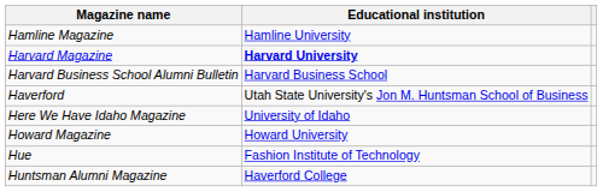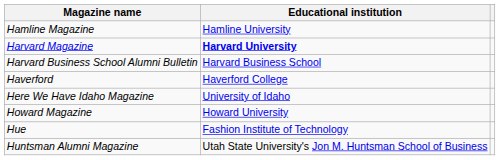 <table class="wikitable">
 <tr>
 <th>Magazine name</th>
 <th>Educational institution</th>
 <th></th>
 </tr>
 <tr>
 <td><em>Hamline Magazine</em></td>
 <td><a href='#'>Hamline University</a></td>
 <td></td>
 </tr>
 <tr>
 <td><em><a href='#'>Harvard Magazine</a></em></td>
 <td><strong><a href='#'>Harvard University</a></strong></td>
 <td></td>
 </tr>
 <tr>
 <td><em>Harvard Business School Alumni Bulletin</em></td>
 <td><a href='#'>Harvard Business School</a></td>
 <td></td>
 </tr>
 <tr>
 <td><em>Haverford</em></td>
-<td>Utah State University's <a href='#'>Jon M. Huntsman School of Business</a></td>
+<td><a href='#'>Haverford College</a></td>
 <td></td>
 </tr>
 <tr>
 <td><em>Here We Have Idaho Magazine</em></td>
 <td><a href='#'>University of Idaho</a></td>
 <td></td>
 </tr>
 <tr>
 <td><em>Howard Magazine</em></td>
 <td><a href='#'>Howard University</a></td>
 <td></td>
 </tr>
 <tr>
 <td><em>Hue</em></td>
 <td><a href='#'>Fashion Institute of Technology</a></td>
 <td></td>
 </tr>
 <tr>
 <td><em>Huntsman Alumni Magazine</em></td>
-<td><a href='#'>Haverford College</a></td>
+<td>Utah State University's <a href='#'>Jon M. Huntsman School of Business</a></td>
 <td></td>
 </tr>
 </table>
